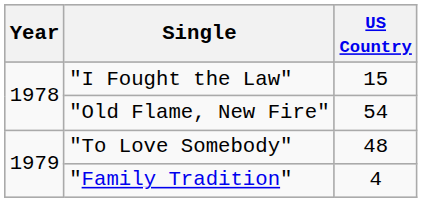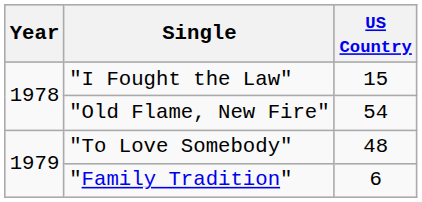 <table class="wikitable" border="1">
 <tr>
 <th>Year</th>
 <th>Single</th>
 <th><small><a href='#'>US<br>Country</a></small></th>
 </tr>
 <tr>
 <td rowspan="2">1978</td>
 <td>"I Fought the Law"</td>
 <td align="center">15</td>
 </tr>
 <tr>
 <td>"Old Flame, New Fire"</td>
 <td align="center">54</td>
 </tr>
 <tr>
 <td rowspan=2>1979</td>
 <td>"To Love Somebody"</td>
 <td align="center">48</td>
 </tr>
 <tr>
 <td>"<a href='#'>Family Tradition</a>"</td>
-<td align="center">4</td>
+<td align="center">6</td>
 </tr>
 </table>
